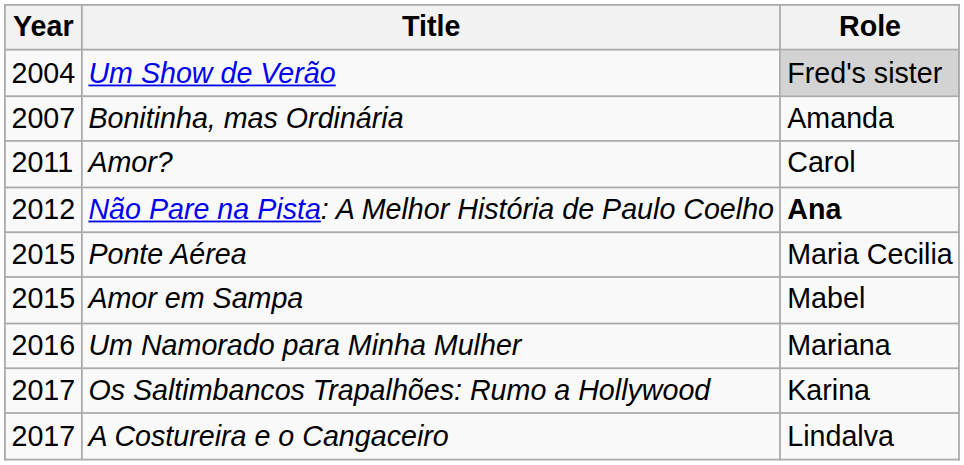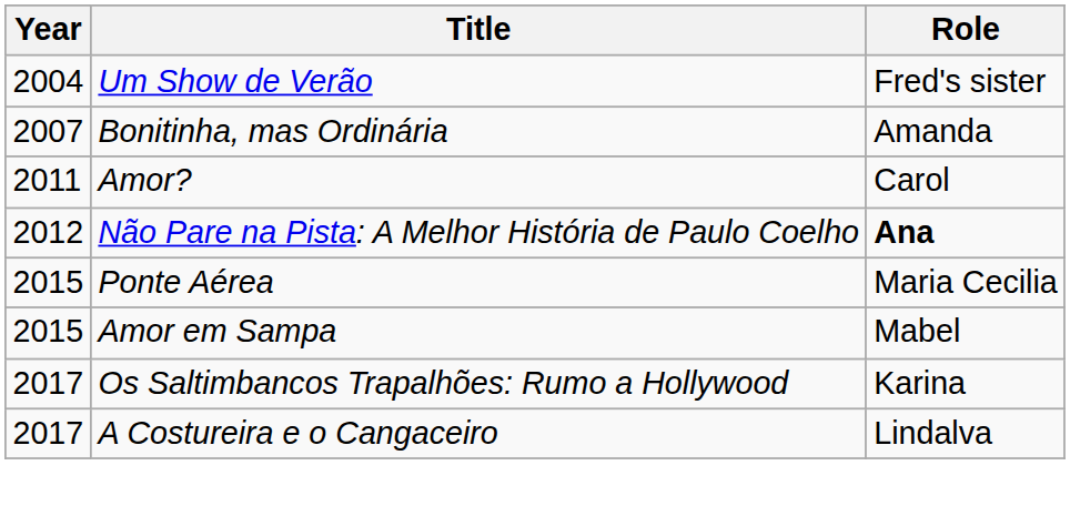 <table class="wikitable">
 <tr>
 <th>Year</th>
 <th>Title</th>
 <th>Role</th>
 </tr>
 <tr>
 <td>2004</td>
 <td><em><a href='#'>Um Show de Verão</a></em></td>
-<td style="background: lightgrey;">Fred's sister</td>
+<td>Fred's sister</td>
 </tr>
 <tr>
 <td>2007</td>
 <td><em>Bonitinha, mas Ordinária</em></td>
 <td>Amanda </td>
 </tr>
 <tr>
 <td>2011</td>
 <td><em>Amor?</em></td>
 <td>Carol </td>
 </tr>
 <tr>
 <td>2012</td>
 <td><em><a href='#'>Não Pare na Pista</a>: A Melhor História de Paulo Coelho </em></td>
 <td><strong>Ana </strong></td>
 </tr>
 <tr>
 <td>2015</td>
 <td><em>Ponte Aérea</em></td>
 <td>Maria Cecilia </td>
 </tr>
 <tr>
 <td>2015</td>
 <td><em>Amor em Sampa</em></td>
 <td>Mabel </td>
 </tr>
 <tr>
-<td>2016</td>
-<td><em>Um Namorado para Minha Mulher </em></td>
-<td>Mariana </td>
-</tr>
-<tr>
 <td>2017</td>
 <td><em>Os Saltimbancos Trapalhões: Rumo a Hollywood</em></td>
 <td>Karina </td>
 </tr>
 <tr>
 <td>2017</td>
 <td><em>A Costureira e o Cangaceiro</em></td>
 <td>Lindalva</td>
 </tr>
 </table>
